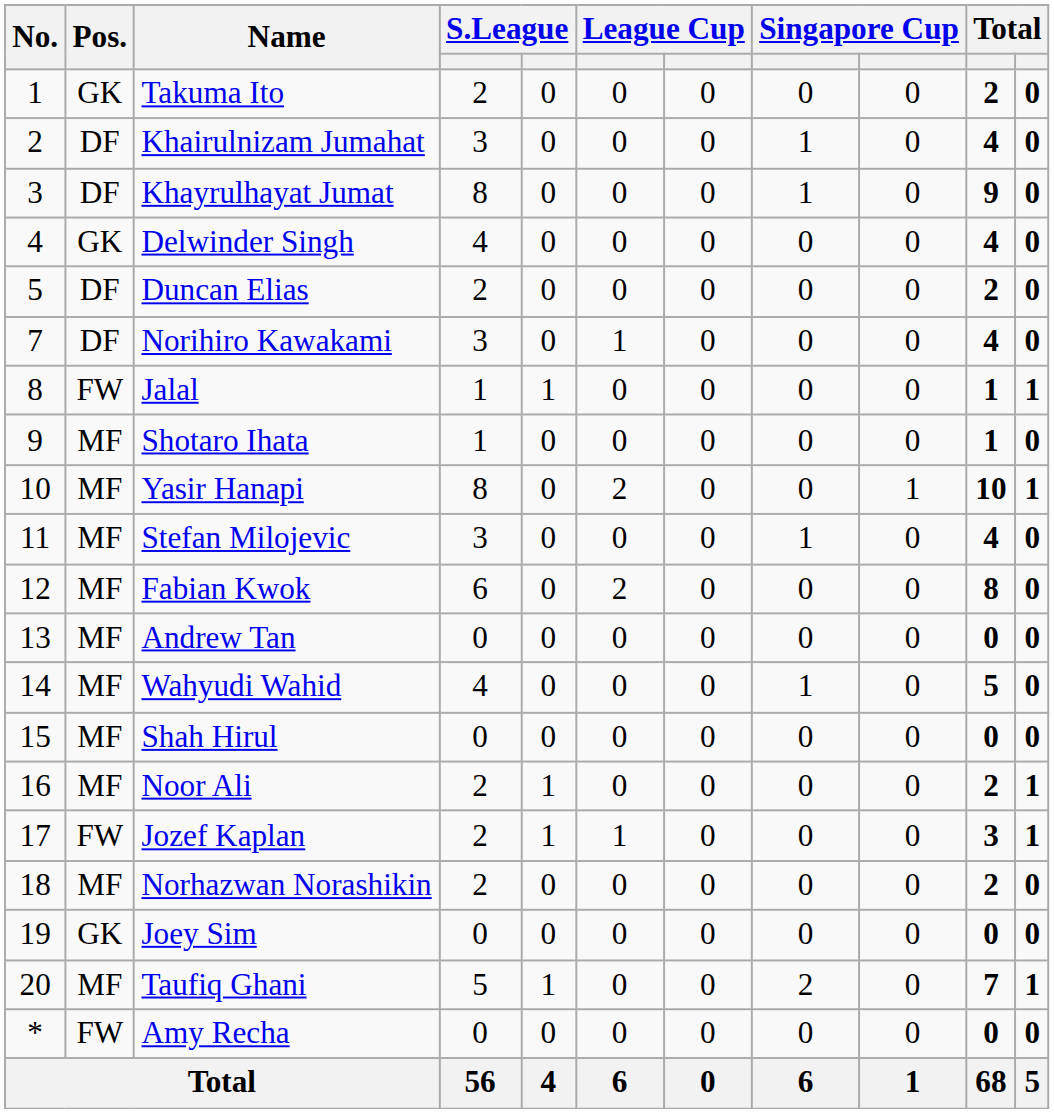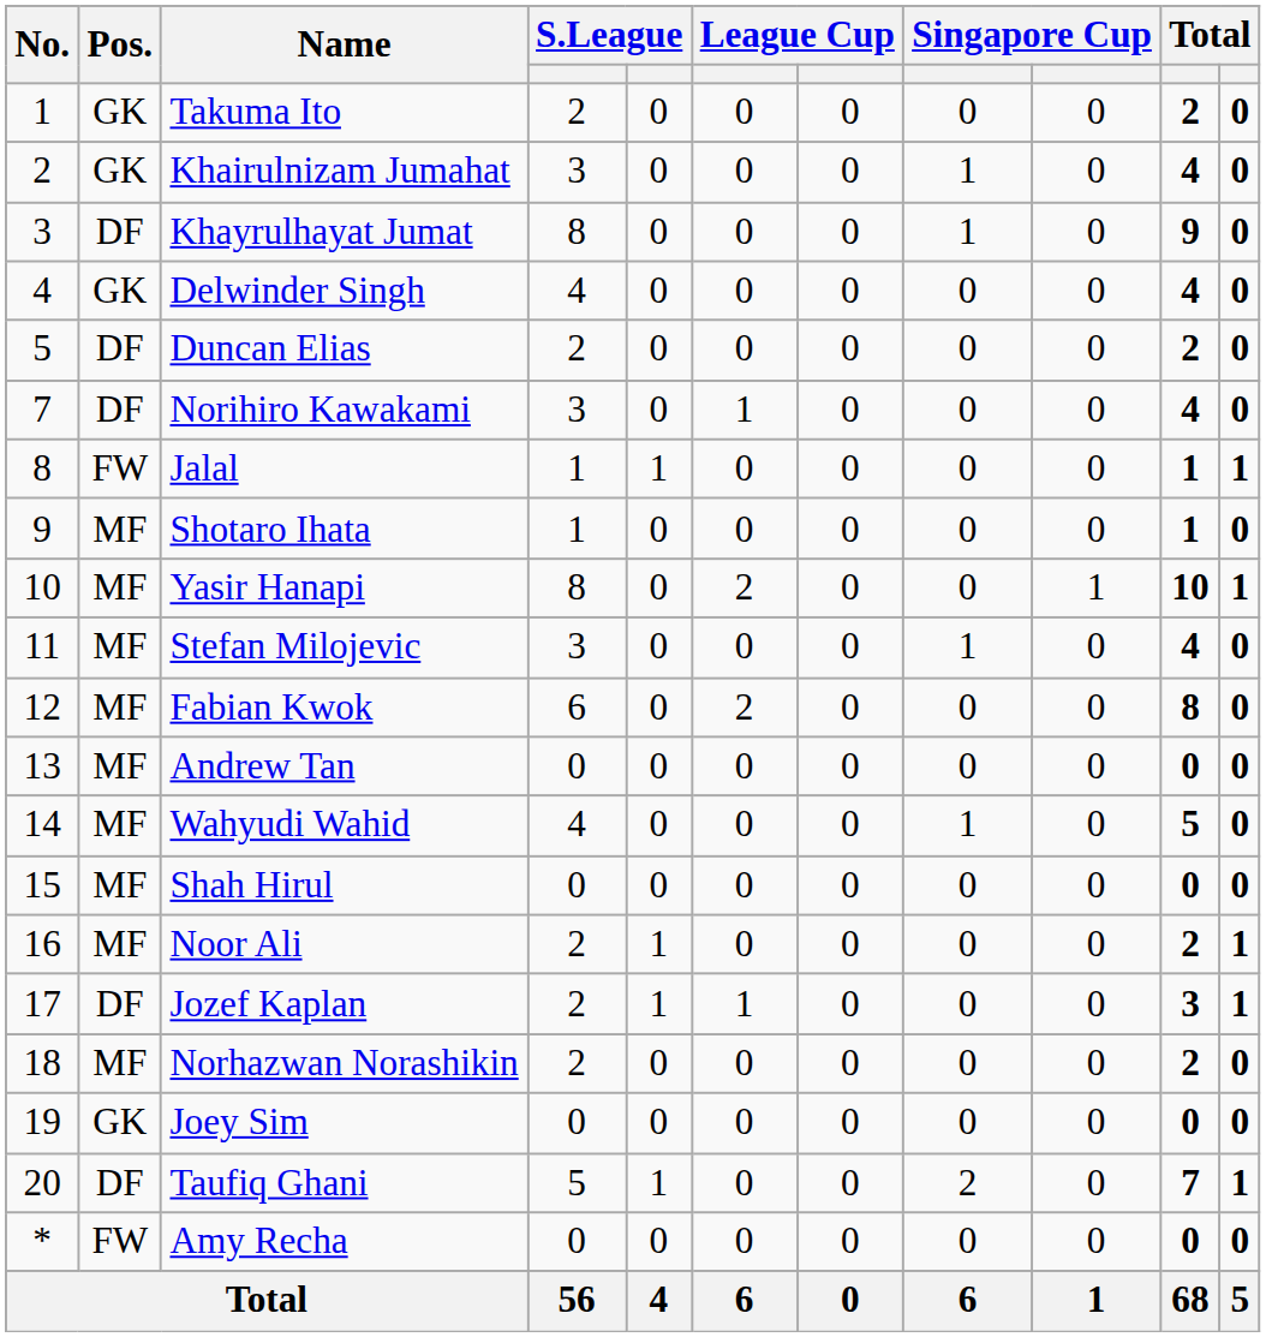 <table class="wikitable sortable" style="text-align: center;">
 <tr>
 <th rowspan=2>No.</th>
 <th rowspan=2>Pos.</th>
 <th rowspan=2>Name</th>
 <th colspan=2><strong><a href='#'>S.League</a></strong></th>
 <th colspan=2><a href='#'>League Cup</a></th>
 <th colspan=2><a href='#'>Singapore Cup</a></th>
 <th colspan=2><strong>Total</strong></th>
 </tr>
 <tr>
 <th></th>
 <th></th>
 <th></th>
 <th></th>
 <th></th>
 <th></th>
 <th></th>
 <th></th>
 </tr>
 <tr>
 <td>1</td>
 <td>GK</td>
 <td align=left> <a href='#'>Takuma Ito</a></td>
 <td>2</td>
 <td>0</td>
 <td>0</td>
 <td>0</td>
 <td>0</td>
 <td>0</td>
 <td><strong>2</strong></td>
 <td><strong>0</strong></td>
 </tr>
 <tr>
 <td>2</td>
-<td>DF</td>
+<td>GK</td>
 <td align=left> <a href='#'>Khairulnizam Jumahat</a></td>
 <td>3</td>
 <td>0</td>
 <td>0</td>
 <td>0</td>
 <td>1</td>
 <td>0</td>
 <td><strong>4</strong></td>
 <td><strong>0</strong></td>
 </tr>
 <tr>
 <td>3</td>
 <td>DF</td>
 <td align=left> <a href='#'>Khayrulhayat Jumat</a></td>
 <td>8</td>
 <td>0</td>
 <td>0</td>
 <td>0</td>
 <td>1</td>
 <td>0</td>
 <td><strong>9</strong></td>
 <td><strong>0</strong></td>
 </tr>
 <tr>
 <td>4</td>
 <td>GK</td>
 <td align=left> <a href='#'>Delwinder Singh</a></td>
 <td>4</td>
 <td>0</td>
 <td>0</td>
 <td>0</td>
 <td>0</td>
 <td>0</td>
 <td><strong>4</strong></td>
 <td><strong>0</strong></td>
 </tr>
 <tr>
 <td>5</td>
 <td>DF</td>
 <td align=left> <a href='#'>Duncan Elias</a></td>
 <td>2</td>
 <td>0</td>
 <td>0</td>
 <td>0</td>
 <td>0</td>
 <td>0</td>
 <td><strong>2</strong></td>
 <td><strong>0</strong></td>
 </tr>
 <tr>
 <td>7</td>
 <td>DF</td>
 <td align=left> <a href='#'>Norihiro Kawakami</a></td>
 <td>3</td>
 <td>0</td>
 <td>1</td>
 <td>0</td>
 <td>0</td>
 <td>0</td>
 <td><strong>4</strong></td>
 <td><strong>0</strong></td>
 </tr>
 <tr>
 <td>8</td>
 <td>FW</td>
 <td align=left> <a href='#'>Jalal</a></td>
 <td>1</td>
 <td>1</td>
 <td>0</td>
 <td>0</td>
 <td>0</td>
 <td>0</td>
 <td><strong>1</strong></td>
 <td><strong>1</strong></td>
 </tr>
 <tr>
 <td>9</td>
 <td>MF</td>
 <td align=left> <a href='#'>Shotaro Ihata</a></td>
 <td>1</td>
 <td>0</td>
 <td>0</td>
 <td>0</td>
 <td>0</td>
 <td>0</td>
 <td><strong>1</strong></td>
 <td><strong>0</strong></td>
 </tr>
 <tr>
 <td>10</td>
 <td>MF</td>
 <td align=left> <a href='#'>Yasir Hanapi</a></td>
 <td>8</td>
 <td>0</td>
 <td>2</td>
 <td>0</td>
 <td>0</td>
 <td>1</td>
 <td><strong>10</strong></td>
 <td><strong>1</strong></td>
 </tr>
 <tr>
 <td>11</td>
 <td>MF</td>
 <td align=left> <a href='#'>Stefan Milojevic</a></td>
 <td>3</td>
 <td>0</td>
 <td>0</td>
 <td>0</td>
 <td>1</td>
 <td>0</td>
 <td><strong>4</strong></td>
 <td><strong>0</strong></td>
 </tr>
 <tr>
 <td>12</td>
 <td>MF</td>
 <td align=left> <a href='#'>Fabian Kwok</a></td>
 <td>6</td>
 <td>0</td>
 <td>2</td>
 <td>0</td>
 <td>0</td>
 <td>0</td>
 <td><strong>8</strong></td>
 <td><strong>0</strong></td>
 </tr>
 <tr>
 <td>13</td>
 <td>MF</td>
 <td align=left> <a href='#'>Andrew Tan</a></td>
 <td>0</td>
 <td>0</td>
 <td>0</td>
 <td>0</td>
 <td>0</td>
 <td>0</td>
 <td><strong>0</strong></td>
 <td><strong>0</strong></td>
 </tr>
 <tr>
 <td>14</td>
 <td>MF</td>
 <td align=left> <a href='#'>Wahyudi Wahid</a></td>
 <td>4</td>
 <td>0</td>
 <td>0</td>
 <td>0</td>
 <td>1</td>
 <td>0</td>
 <td><strong>5</strong></td>
 <td><strong>0</strong></td>
 </tr>
 <tr>
 <td>15</td>
 <td>MF</td>
 <td align=left> <a href='#'>Shah Hirul</a></td>
 <td>0</td>
 <td>0</td>
 <td>0</td>
 <td>0</td>
 <td>0</td>
 <td>0</td>
 <td><strong>0</strong></td>
 <td><strong>0</strong></td>
 </tr>
 <tr>
 <td>16</td>
 <td>MF</td>
 <td align=left> <a href='#'>Noor Ali</a></td>
 <td>2</td>
 <td>1</td>
 <td>0</td>
 <td>0</td>
 <td>0</td>
 <td>0</td>
 <td><strong>2</strong></td>
 <td><strong>1</strong></td>
 </tr>
 <tr>
 <td>17</td>
-<td>FW</td>
+<td>DF</td>
 <td align=left> <a href='#'>Jozef Kaplan</a></td>
 <td>2</td>
 <td>1</td>
 <td>1</td>
 <td>0</td>
 <td>0</td>
 <td>0</td>
 <td><strong>3</strong></td>
 <td><strong>1</strong></td>
 </tr>
 <tr>
 <td>18</td>
 <td>MF</td>
 <td align=left> <a href='#'>Norhazwan Norashikin</a></td>
 <td>2</td>
 <td>0</td>
 <td>0</td>
 <td>0</td>
 <td>0</td>
 <td>0</td>
 <td><strong>2</strong></td>
 <td><strong>0</strong></td>
 </tr>
 <tr>
 <td>19</td>
 <td>GK</td>
 <td align=left> <a href='#'>Joey Sim</a></td>
 <td>0</td>
 <td>0</td>
 <td>0</td>
 <td>0</td>
 <td>0</td>
 <td>0</td>
 <td><strong>0</strong></td>
 <td><strong>0</strong></td>
 </tr>
 <tr>
 <td>20</td>
-<td>MF</td>
+<td>DF</td>
 <td align=left> <a href='#'>Taufiq Ghani</a></td>
 <td>5</td>
 <td>1</td>
 <td>0</td>
 <td>0</td>
 <td>2</td>
 <td>0</td>
 <td><strong>7</strong></td>
 <td><strong>1</strong></td>
 </tr>
 <tr>
 <td>*</td>
 <td>FW</td>
 <td align=left> <a href='#'>Amy Recha</a></td>
 <td>0</td>
 <td>0</td>
 <td>0</td>
 <td>0</td>
 <td>0</td>
 <td>0</td>
 <td><strong>0</strong></td>
 <td><strong>0</strong></td>
 </tr>
 <tr>
 <th colspan=3>Total</th>
 <th>56</th>
 <th>4</th>
 <th>6</th>
 <th>0</th>
 <th>6</th>
 <th>1</th>
 <th>68</th>
 <th>5</th>
 </tr>
 </table>
